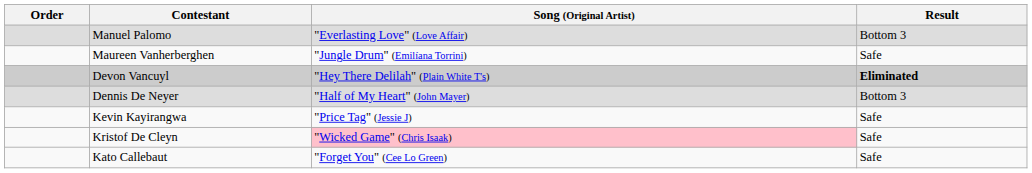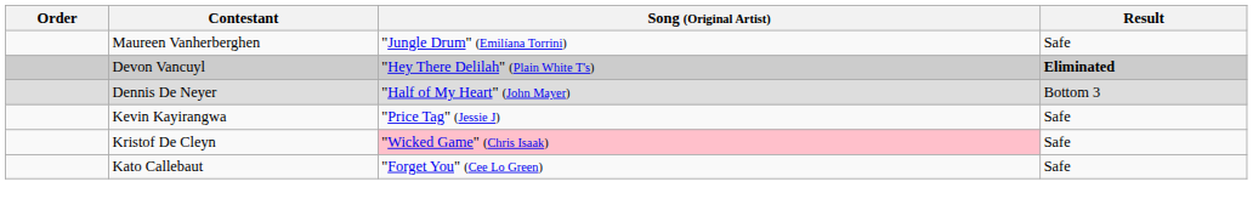 <table class="wikitable" style="font-size:90%; width:60%; text-align: left;">
 <tr>
 <th width="05%">Order</th>
 <th width="13%">Contestant</th>
 <th width="32%">Song <small>(Original Artist)</small></th>
 <th width="10%">Result</th>
-</tr>
-<tr>
-<td bgcolor="DDDDDD"></td>
-<td bgcolor="DDDDDD">Manuel Palomo</td>
-<td bgcolor="DDDDDD">"<a href='#'>Everlasting Love</a>" <small>(<a href='#'>Love Affair</a>)</small></td>
-<td bgcolor="DDDDDD">Bottom 3</td>
 </tr>
 <tr>
 <td></td>
 <td>Maureen Vanherberghen</td>
 <td>"<a href='#'>Jungle Drum</a>" <small>(<a href='#'>Emilíana Torrini</a>)</small></td>
 <td>Safe</td>
 </tr>
 <tr>
 <td bgcolor="CCCCCC"></td>
 <td bgcolor="CCCCCC">Devon Vancuyl</td>
 <td bgcolor="CCCCCC">"<a href='#'>Hey There Delilah</a>" <small>(<a href='#'>Plain White T's</a>)</small></td>
 <td bgcolor="CCCCCC"><strong>Eliminated</strong></td>
 </tr>
 <tr>
 <td bgcolor="DDDDDD"></td>
 <td bgcolor="DDDDDD">Dennis De Neyer</td>
 <td bgcolor="DDDDDD">"<a href='#'>Half of My Heart</a>" <small>(<a href='#'>John Mayer</a>)</small></td>
 <td bgcolor="DDDDDD">Bottom 3</td>
 </tr>
 <tr>
 <td></td>
 <td>Kevin Kayirangwa</td>
 <td>"<a href='#'>Price Tag</a>" <small>(<a href='#'>Jessie J</a>)</small></td>
 <td>Safe</td>
 </tr>
 <tr>
 <td></td>
 <td>Kristof De Cleyn</td>
 <td style="background: pink;">"<a href='#'>Wicked Game</a>" <small>(<a href='#'>Chris Isaak</a>)</small></td>
 <td>Safe</td>
 </tr>
 <tr>
 <td></td>
 <td>Kato Callebaut</td>
 <td>"<a href='#'>Forget You</a>" <small>(<a href='#'>Cee Lo Green</a>)</small></td>
 <td>Safe</td>
 </tr>
 </table>
